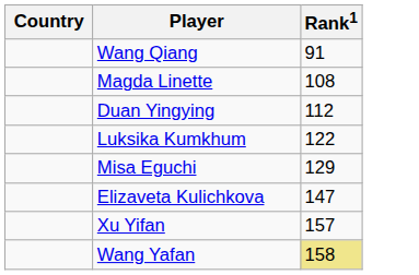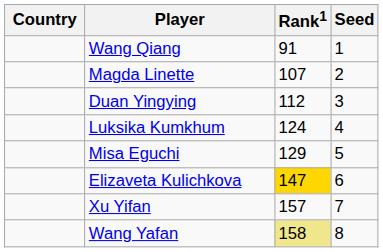 <table class="sortable wikitable">
 <tr>
 <th width="70">Country</th>
 <th width="175">Player</th>
 <th>Rank<sup>1</sup></th>
+<th>Seed</th>
 </tr>
 <tr>
 <td></td>
 <td><a href='#'>Wang Qiang</a></td>
 <td>91</td>
+<td>1</td>
 </tr>
 <tr>
 <td></td>
 <td><a href='#'>Magda Linette</a></td>
-<td>108</td>
+<td>107</td>
+<td>2</td>
 </tr>
 <tr>
 <td></td>
 <td><a href='#'>Duan Yingying</a></td>
 <td>112</td>
+<td>3</td>
 </tr>
 <tr>
 <td></td>
 <td><a href='#'>Luksika Kumkhum</a></td>
-<td>122</td>
+<td>124</td>
+<td>4</td>
 </tr>
 <tr>
 <td></td>
 <td><a href='#'>Misa Eguchi</a></td>
 <td>129</td>
+<td>5</td>
 </tr>
 <tr>
 <td></td>
 <td><a href='#'>Elizaveta Kulichkova</a></td>
-<td>147</td>
+<td style="background: gold;">147</td>
+<td>6</td>
 </tr>
 <tr>
 <td></td>
 <td><a href='#'>Xu Yifan</a></td>
 <td>157</td>
+<td>7</td>
 </tr>
 <tr>
 <td></td>
 <td><a href='#'>Wang Yafan</a></td>
 <td style="background: khaki;">158</td>
+<td>8</td>
 </tr>
 </table>
